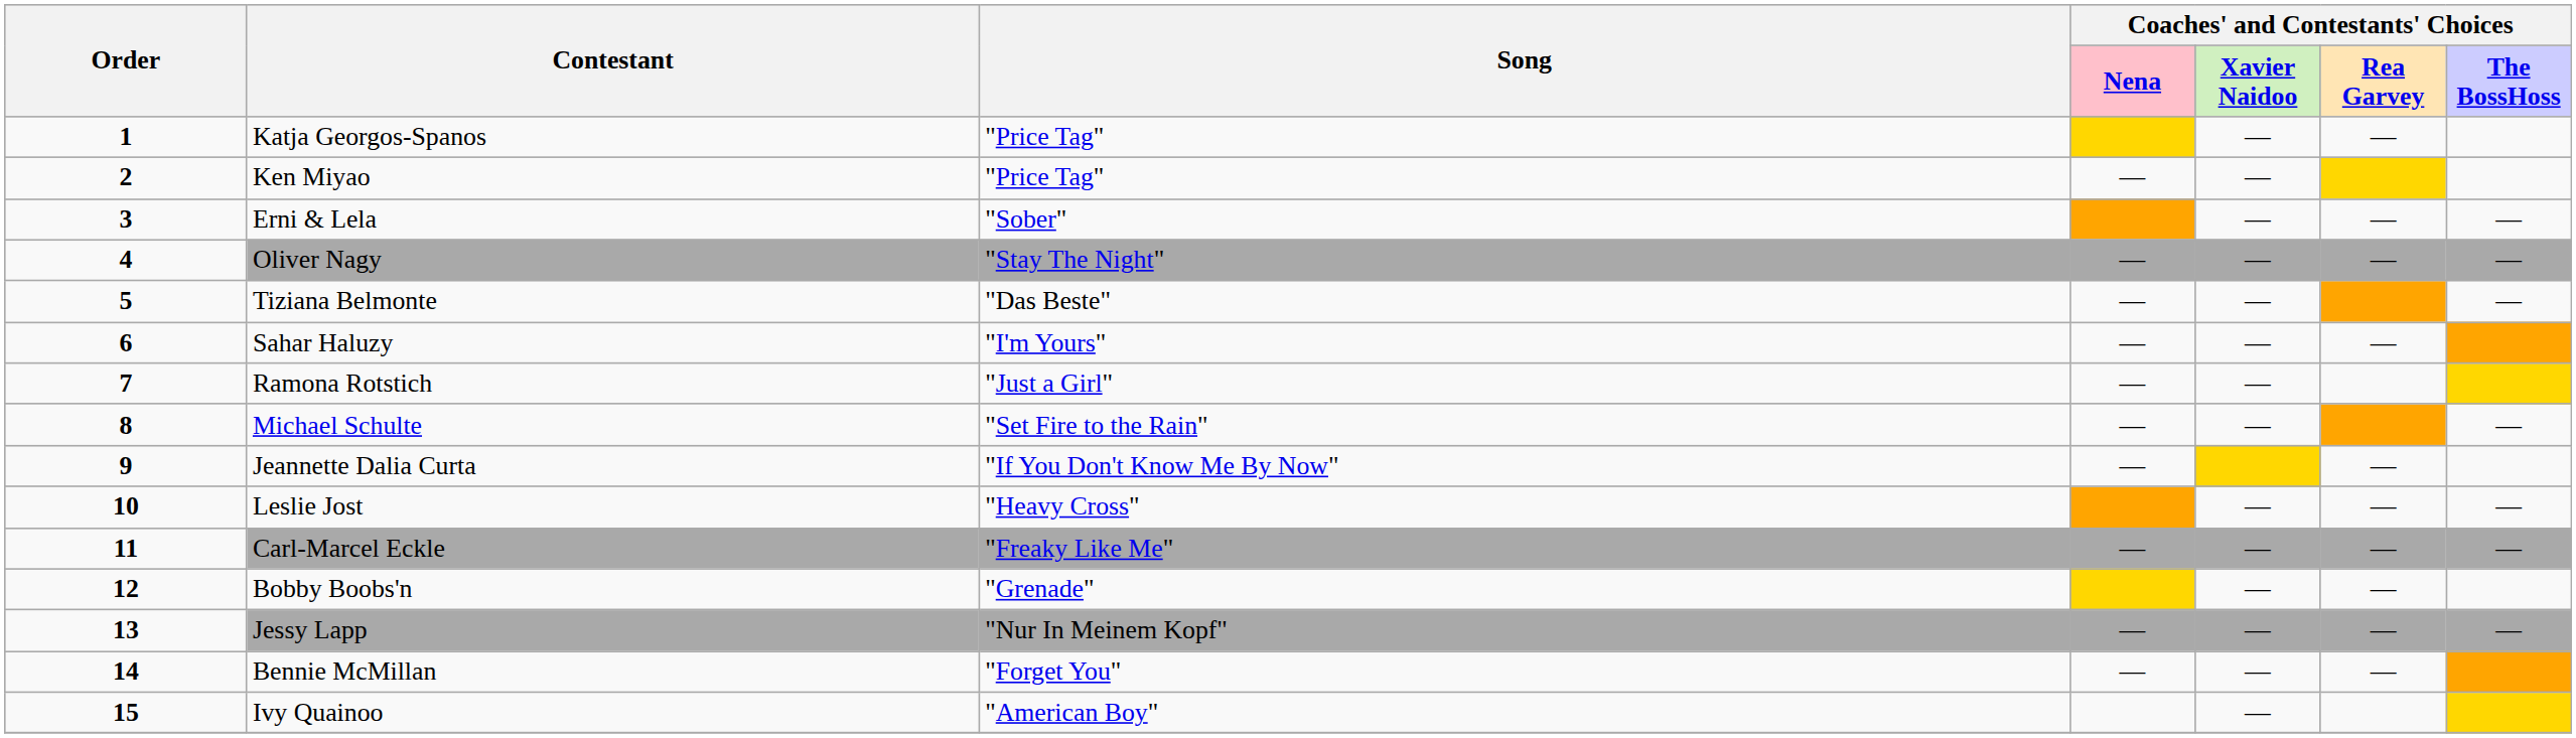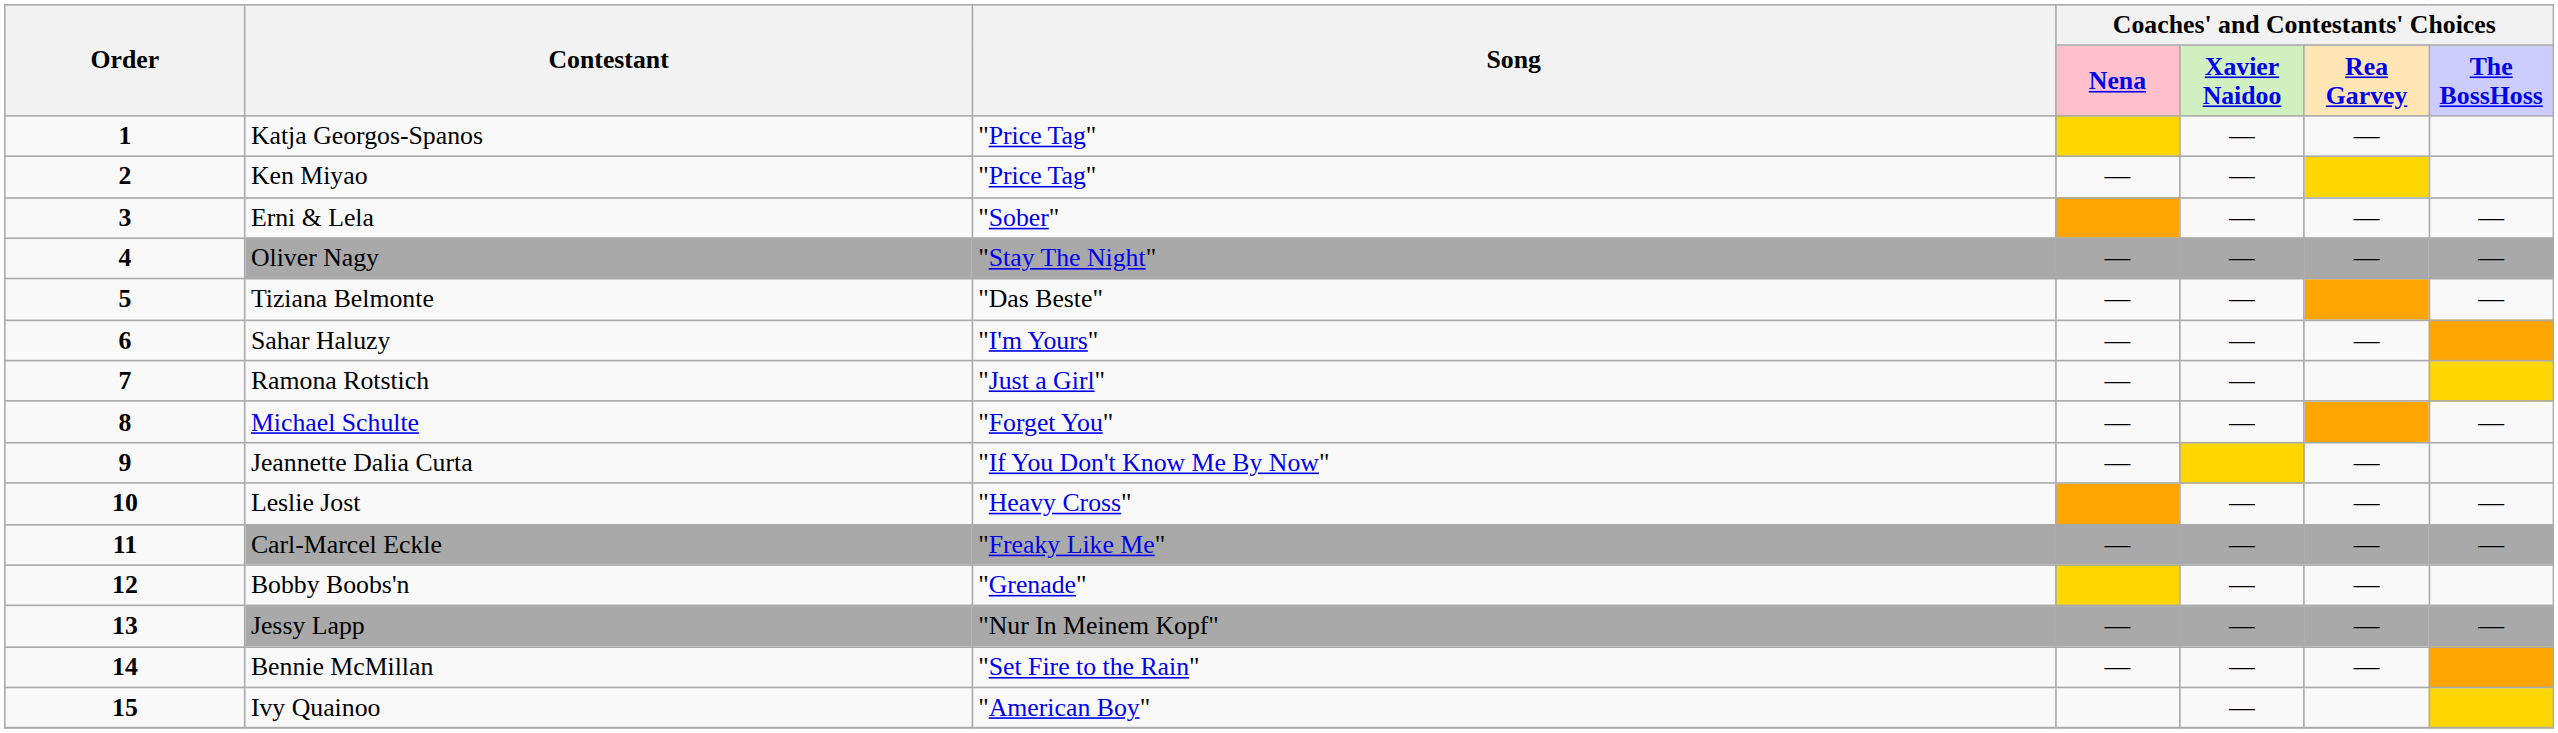 <table class="wikitable" style="width:100%;">
 <tr>
 <th rowspan=2>Order</th>
 <th rowspan=2>Contestant</th>
 <th rowspan=2>Song</th>
 <th colspan=4>Coaches' and Contestants' Choices</th>
 </tr>
 <tr>
 <th style="background-color:pink" width="70"><a href='#'>Nena</a></th>
 <th style="background-color:#d0f0c0" width="70"><a href='#'>Xavier Naidoo</a></th>
 <th style="background-color:#ffe5b4" width="70"><a href='#'>Rea Garvey</a></th>
 <th style="background-color:#ccf" width="70"><a href='#'>The BossHoss</a></th>
 </tr>
 <tr>
 <td align="center"><strong>1</strong></td>
 <td>Katja Georgos-Spanos</td>
 <td>"<a href='#'>Price Tag</a>"</td>
 <td style="background:gold;text-align:center;"></td>
 <td align="center">—</td>
 <td align="center">—</td>
 <td style=";text-align:center;"></td>
 </tr>
 <tr>
 <td align="center"><strong>2</strong></td>
 <td>Ken Miyao</td>
 <td>"<a href='#'>Price Tag</a>"</td>
 <td align="center">—</td>
 <td align="center">—</td>
 <td style="background:gold;text-align:center;"></td>
 <td style=";text-align:center;"></td>
 </tr>
 <tr>
 <td align="center"><strong>3</strong></td>
 <td>Erni & Lela</td>
 <td>"<a href='#'>Sober</a>"</td>
 <td style="background:orange;text-align:center;"></td>
 <td align="center">—</td>
 <td align="center">—</td>
 <td align="center">—</td>
 </tr>
 <tr>
 <td align="center"><strong>4</strong></td>
 <td style="background:darkgrey;text-align:left;">Oliver Nagy</td>
 <td style="background:darkgrey;text-align:left;">"<a href='#'>Stay The Night</a>"</td>
 <td style="background:darkgrey;text-align:center;">—</td>
 <td style="background:darkgrey;text-align:center;">—</td>
 <td style="background:darkgrey;text-align:center;">—</td>
 <td style="background:darkgrey;text-align:center;">—</td>
 </tr>
 <tr>
 <td align="center"><strong>5</strong></td>
 <td>Tiziana Belmonte</td>
 <td>"Das Beste"</td>
 <td align="center">—</td>
 <td align="center">—</td>
 <td style="background:orange;text-align:center;"></td>
 <td align="center">—</td>
 </tr>
 <tr>
 <td align="center"><strong>6</strong></td>
 <td>Sahar Haluzy</td>
 <td>"<a href='#'>I'm Yours</a>"</td>
 <td align="center">—</td>
 <td align="center">—</td>
 <td align="center">—</td>
 <td style="background:orange;text-align:center;"></td>
 </tr>
 <tr>
 <td align="center"><strong>7</strong></td>
 <td>Ramona Rotstich</td>
 <td>"<a href='#'>Just a Girl</a>"</td>
 <td align="center">—</td>
 <td align="center">—</td>
 <td style=";text-align:center;"></td>
 <td style="background:gold;text-align:center;"></td>
 </tr>
 <tr>
 <td align="center"><strong>8</strong></td>
 <td><a href='#'>Michael Schulte</a></td>
-<td>"<a href='#'>Set Fire to the Rain</a>"</td>
+<td>"<a href='#'>Forget You</a>"</td>
 <td align="center">—</td>
 <td align="center">—</td>
 <td style="background:orange;text-align:center;"></td>
 <td align="center">—</td>
 </tr>
 <tr>
 <td align="center"><strong>9</strong></td>
 <td>Jeannette Dalia Curta</td>
 <td>"<a href='#'>If You Don't Know Me By Now</a>"</td>
 <td align="center">—</td>
 <td style="background:gold;text-align:center;"></td>
 <td align="center">—</td>
 <td style=";text-align:center;"></td>
 </tr>
 <tr>
 <td align="center"><strong>10</strong></td>
 <td>Leslie Jost</td>
 <td>"<a href='#'>Heavy Cross</a>"</td>
 <td style="background:orange;text-align:center;"></td>
 <td align="center">—</td>
 <td align="center">—</td>
 <td align="center">—</td>
 </tr>
 <tr>
 <td align="center"><strong>11</strong></td>
 <td style="background:darkgrey;text-align:left;">Carl-Marcel Eckle</td>
 <td style="background:darkgrey;text-align:left;">"<a href='#'>Freaky Like Me</a>"</td>
 <td style="background:darkgrey;text-align:center;">—</td>
 <td style="background:darkgrey;text-align:center;">—</td>
 <td style="background:darkgrey;text-align:center;">—</td>
 <td style="background:darkgrey;text-align:center;">—</td>
 </tr>
 <tr>
 <td align="center"><strong>12</strong></td>
 <td>Bobby Boobs'n</td>
 <td>"<a href='#'>Grenade</a>"</td>
 <td style="background:gold;text-align:center;"></td>
 <td align="center">—</td>
 <td align="center">—</td>
 <td style=";text-align:center;"></td>
 </tr>
 <tr>
 <td align="center"><strong>13</strong></td>
 <td style="background:darkgrey;text-align:left;">Jessy Lapp</td>
 <td style="background:darkgrey;text-align:left;">"Nur In Meinem Kopf"</td>
 <td style="background:darkgrey;text-align:center;">—</td>
 <td style="background:darkgrey;text-align:center;">—</td>
 <td style="background:darkgrey;text-align:center;">—</td>
 <td style="background:darkgrey;text-align:center;">—</td>
 </tr>
 <tr>
 <td align="center"><strong>14</strong></td>
 <td>Bennie McMillan</td>
-<td>"<a href='#'>Forget You</a>"</td>
+<td>"<a href='#'>Set Fire to the Rain</a>"</td>
 <td align="center">—</td>
 <td align="center">—</td>
 <td align="center">—</td>
 <td style="background:orange;text-align:center;"></td>
 </tr>
 <tr>
 <td align="center"><strong>15</strong></td>
 <td>Ivy Quainoo</td>
 <td>"<a href='#'>American Boy</a>"</td>
 <td style=";text-align:center;"></td>
 <td align="center">—</td>
 <td style=";text-align:center;"></td>
 <td style="background:gold;text-align:center;"></td>
 </tr>
 <tr>
 </tr>
 </table>
